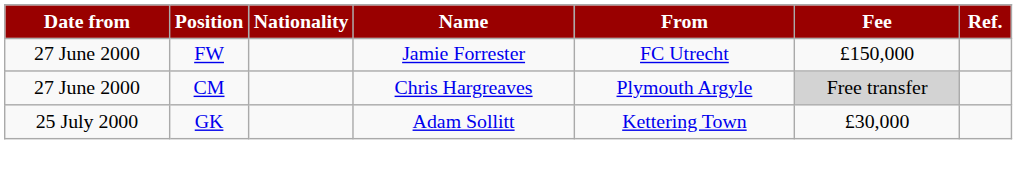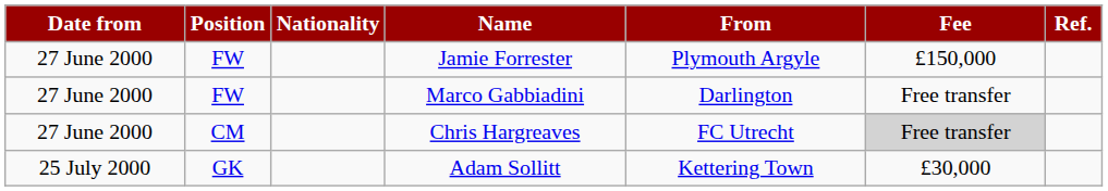 <table class="wikitable"  style="text-align:center; font-size:88%; ">
 <tr>
 <th style="background:#990000; color:white; width:110px;">Date from</th>
 <th style="background:#990000; color:white; width:50px;">Position</th>
 <th style="background:#990000; color:white; width:50px;">Nationality</th>
 <th style="background:#990000; color:white; width:150px;">Name</th>
 <th style="background:#990000; color:white; width:150px;">From</th>
 <th style="background:#990000; color:white; width:110px;">Fee</th>
 <th style="background:#990000; color:white; width:30px;">Ref.</th>
 </tr>
 <tr>
 <td>27 June 2000</td>
 <td><a href='#'>FW</a></td>
 <td></td>
 <td><a href='#'>Jamie Forrester</a></td>
-<td><a href='#'>FC Utrecht</a></td>
+<td><a href='#'>Plymouth Argyle</a></td>
 <td>£150,000</td>
+<td></td>
+</tr>
+<tr>
+<td>27 June 2000</td>
+<td><a href='#'>FW</a></td>
+<td></td>
+<td><a href='#'>Marco Gabbiadini</a></td>
+<td><a href='#'>Darlington</a></td>
+<td>Free transfer</td>
 <td></td>
 </tr>
 <tr>
 <td>27 June 2000</td>
 <td><a href='#'>CM</a></td>
 <td></td>
 <td><a href='#'>Chris Hargreaves</a></td>
-<td><a href='#'>Plymouth Argyle</a></td>
+<td><a href='#'>FC Utrecht</a></td>
 <td style="background: lightgrey;">Free transfer</td>
 <td></td>
 </tr>
 <tr>
 <td>25 July 2000</td>
 <td><a href='#'>GK</a></td>
 <td></td>
 <td><a href='#'>Adam Sollitt</a></td>
 <td><a href='#'>Kettering Town</a></td>
 <td>£30,000</td>
 <td></td>
 </tr>
 </table>
